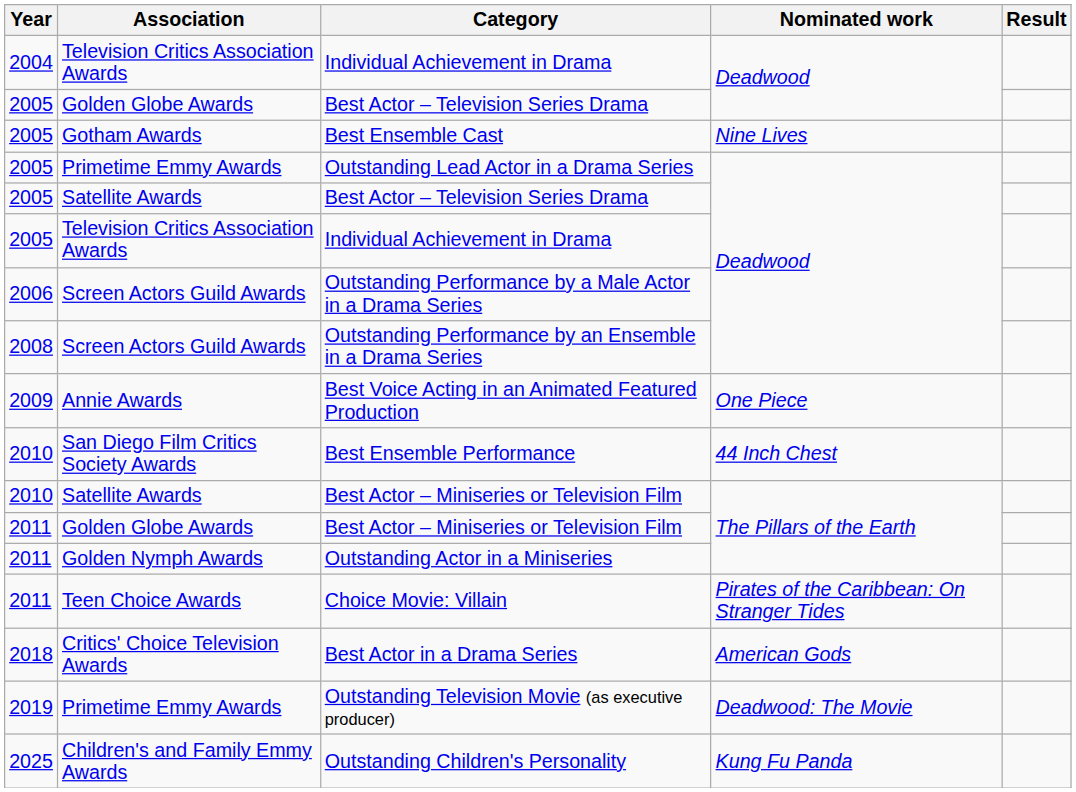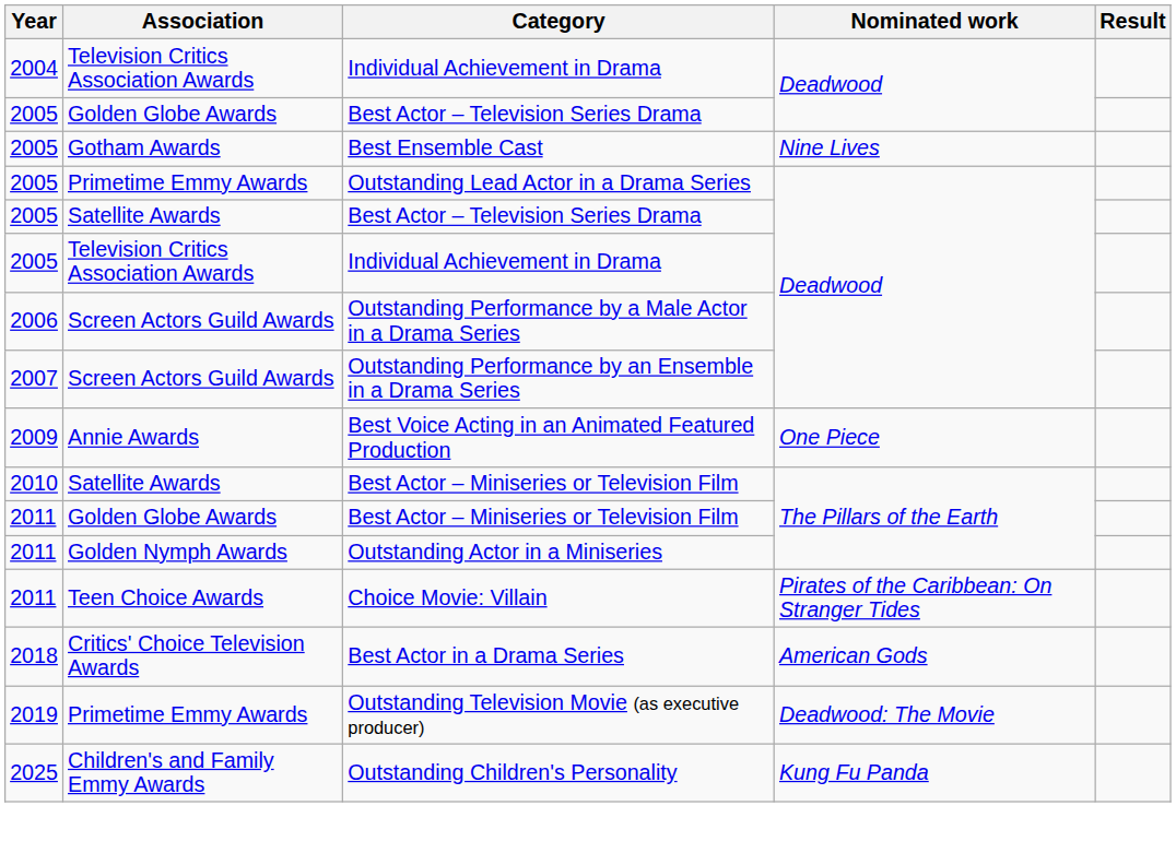 <table class="wikitable sortable">
 <tr>
 <th>Year</th>
 <th>Association</th>
 <th>Category</th>
 <th>Nominated work</th>
 <th>Result</th>
 </tr>
 <tr>
 <td><a href='#'>2004</a></td>
 <td><a href='#'>Television Critics Association Awards</a></td>
 <td><a href='#'>Individual Achievement in Drama</a></td>
 <td rowspan="2"><em><a href='#'>Deadwood</a></em></td>
 <td></td>
 </tr>
 <tr>
 <td><a href='#'>2005</a></td>
 <td><a href='#'>Golden Globe Awards</a></td>
 <td><a href='#'>Best Actor – Television Series Drama</a></td>
 <td></td>
 </tr>
 <tr>
 <td><a href='#'>2005</a></td>
 <td><a href='#'>Gotham Awards</a></td>
 <td><a href='#'>Best Ensemble Cast</a></td>
 <td><em><a href='#'>Nine Lives</a></em></td>
 <td></td>
 </tr>
 <tr>
 <td><a href='#'>2005</a></td>
 <td><a href='#'>Primetime Emmy Awards</a></td>
 <td><a href='#'>Outstanding Lead Actor in a Drama Series</a></td>
 <td rowspan="5"><em><a href='#'>Deadwood</a></em></td>
 <td></td>
 </tr>
 <tr>
 <td><a href='#'>2005</a></td>
 <td><a href='#'>Satellite Awards</a></td>
 <td><a href='#'>Best Actor – Television Series Drama</a></td>
 <td></td>
 </tr>
 <tr>
 <td><a href='#'>2005</a></td>
 <td><a href='#'>Television Critics Association Awards</a></td>
 <td><a href='#'>Individual Achievement in Drama</a></td>
 <td></td>
 </tr>
 <tr>
 <td><a href='#'>2006</a></td>
 <td><a href='#'>Screen Actors Guild Awards</a></td>
 <td><a href='#'>Outstanding Performance by a Male Actor in a Drama Series</a></td>
 <td></td>
 </tr>
 <tr>
-<td><a href='#'>2008</a></td>
+<td><a href='#'>2007</a></td>
 <td><a href='#'>Screen Actors Guild Awards</a></td>
 <td><a href='#'>Outstanding Performance by an Ensemble in a Drama Series</a></td>
 <td></td>
 </tr>
 <tr>
 <td><a href='#'>2009</a></td>
 <td><a href='#'>Annie Awards</a></td>
 <td><a href='#'>Best Voice Acting in an Animated Featured Production</a></td>
 <td><em><a href='#'>One Piece</a></em></td>
-<td></td>
-</tr>
-<tr>
-<td><a href='#'>2010</a></td>
-<td><a href='#'>San Diego Film Critics Society Awards</a></td>
-<td><a href='#'>Best Ensemble Performance</a></td>
-<td><em><a href='#'>44 Inch Chest</a></em></td>
 <td></td>
 </tr>
 <tr>
 <td><a href='#'>2010</a></td>
 <td><a href='#'>Satellite Awards</a></td>
 <td><a href='#'>Best Actor – Miniseries or Television Film</a></td>
 <td rowspan="3"><em><a href='#'>The Pillars of the Earth</a></em></td>
 <td></td>
 </tr>
 <tr>
 <td><a href='#'>2011</a></td>
 <td><a href='#'>Golden Globe Awards</a></td>
 <td><a href='#'>Best Actor – Miniseries or Television Film</a></td>
 <td></td>
 </tr>
 <tr>
 <td><a href='#'>2011</a></td>
 <td><a href='#'>Golden Nymph Awards</a></td>
 <td><a href='#'>Outstanding Actor in a Miniseries</a></td>
 <td></td>
 </tr>
 <tr>
 <td><a href='#'>2011</a></td>
 <td><a href='#'>Teen Choice Awards</a></td>
 <td><a href='#'>Choice Movie: Villain</a></td>
 <td><em><a href='#'>Pirates of the Caribbean: On Stranger Tides</a></em></td>
 <td></td>
 </tr>
 <tr>
 <td><a href='#'>2018</a></td>
 <td><a href='#'>Critics' Choice Television Awards</a></td>
 <td><a href='#'>Best Actor in a Drama Series</a></td>
 <td><em><a href='#'>American Gods</a></em></td>
 <td></td>
 </tr>
 <tr>
 <td><a href='#'>2019</a></td>
 <td><a href='#'>Primetime Emmy Awards</a></td>
 <td><a href='#'>Outstanding Television Movie</a> <small>(as executive producer)</small></td>
 <td><em><a href='#'>Deadwood: The Movie</a></em></td>
 <td></td>
 </tr>
 <tr>
 <td><a href='#'>2025</a></td>
 <td><a href='#'>Children's and Family Emmy Awards</a></td>
 <td><a href='#'>Outstanding Children's Personality</a></td>
 <td><em><a href='#'>Kung Fu Panda</a></em></td>
 <td></td>
 </tr>
 </table>
